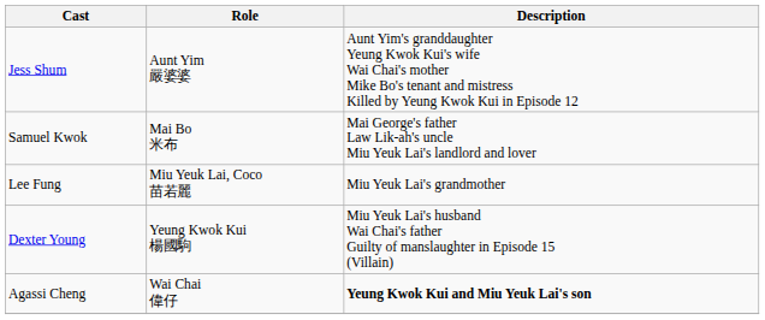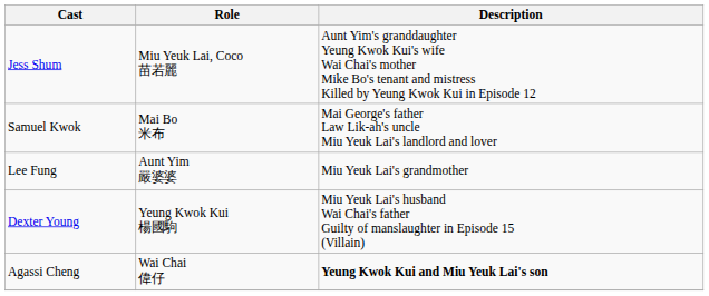 <table class="wikitable" width="55%">
 <tr>
 <th>Cast</th>
 <th>Role</th>
 <th>Description</th>
 </tr>
 <tr>
 <td><a href='#'>Jess Shum</a></td>
-<td>Aunt Yim<br>嚴婆婆</td>
+<td>Miu Yeuk Lai, Coco<br>苗若麗</td>
 <td>Aunt Yim's granddaughter<br>Yeung Kwok Kui's wife<br>Wai Chai's mother<br>Mike Bo's tenant and mistress<br>Killed by Yeung Kwok Kui in Episode 12</td>
 </tr>
 <tr>
 <td>Samuel Kwok</td>
 <td>Mai Bo<br>米布</td>
 <td>Mai George's father<br>Law Lik-ah's uncle<br>Miu Yeuk Lai's landlord and lover</td>
 </tr>
 <tr>
 <td>Lee Fung</td>
-<td>Miu Yeuk Lai, Coco<br>苗若麗</td>
+<td>Aunt Yim<br>嚴婆婆</td>
 <td>Miu Yeuk Lai's grandmother</td>
 </tr>
 <tr>
 <td><a href='#'>Dexter Young</a></td>
 <td>Yeung Kwok Kui<br>楊國駒</td>
 <td>Miu Yeuk Lai's husband<br>Wai Chai's father<br>Guilty of manslaughter in Episode 15<br>(Villain)</td>
 </tr>
 <tr>
 <td>Agassi Cheng</td>
 <td>Wai Chai<br>偉仔</td>
 <td><strong>Yeung Kwok Kui and Miu Yeuk Lai's son</strong></td>
 </tr>
 <tr>
 </tr>
 </table>
